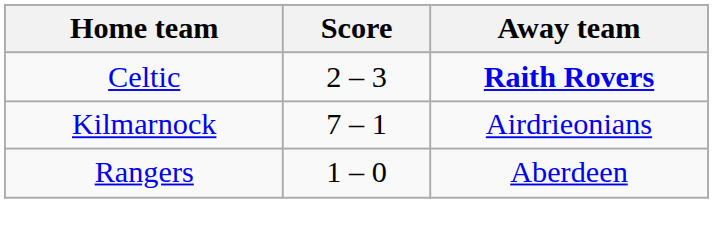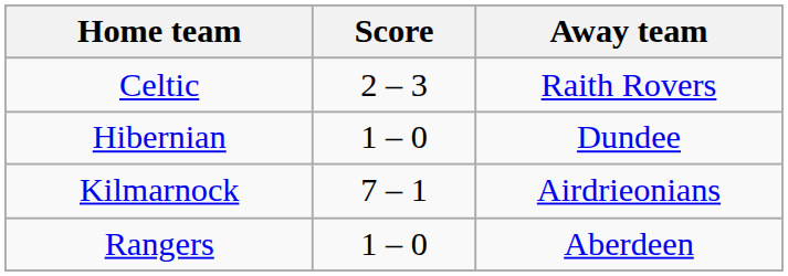 <table class="wikitable" style="text-align: center">
 <tr>
 <th width=140>Home team</th>
 <th width=70>Score</th>
 <th width=140>Away team</th>
 </tr>
 <tr>
 <td><a href='#'>Celtic</a></td>
 <td>2 – 3</td>
-<td><strong><a href='#'>Raith Rovers</a></strong></td>
+<td><a href='#'>Raith Rovers</a></td>
+</tr>
+<tr>
+<td><a href='#'>Hibernian</a></td>
+<td>1 – 0</td>
+<td><a href='#'>Dundee</a></td>
 </tr>
 <tr>
 <td><a href='#'>Kilmarnock</a></td>
 <td>7 – 1</td>
 <td><a href='#'>Airdrieonians</a></td>
 </tr>
 <tr>
 <td><a href='#'>Rangers</a></td>
 <td>1 – 0</td>
 <td><a href='#'>Aberdeen</a></td>
 </tr>
 </table>
